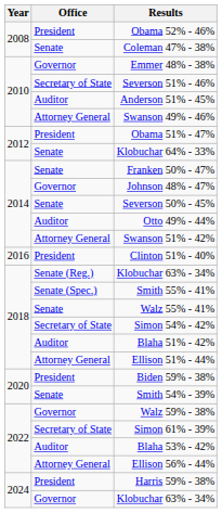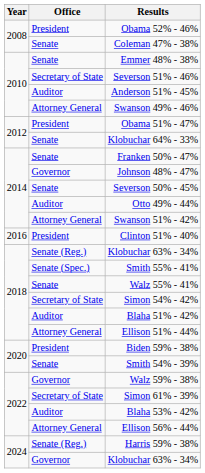 <table class=wikitable>
 <tr>
 <th>Year</th>
 <th>Office</th>
 <th>Results</th>
 </tr>
 <tr>
 <td rowspan=2>2008</td>
 <td><a href='#'>President</a></td>
 <td align="right" ><a href='#'>Obama</a> 52% - 46%</td>
 </tr>
 <tr>
 <td><a href='#'>Senate</a></td>
 <td align="right" ><a href='#'>Coleman</a> 47% - 38%</td>
 </tr>
 <tr>
 <td rowspan=4>2010</td>
-<td><a href='#'>Governor</a></td>
+<td><a href='#'>Senate</a></td>
 <td align="right" ><a href='#'>Emmer</a> 48% - 38%</td>
 </tr>
 <tr>
 <td><a href='#'>Secretary of State</a></td>
 <td align="right" ><a href='#'>Severson</a> 51% - 46%</td>
 </tr>
 <tr>
 <td><a href='#'>Auditor</a></td>
 <td align="right" ><a href='#'>Anderson</a> 51% - 45%</td>
 </tr>
 <tr>
 <td><a href='#'>Attorney General</a></td>
 <td align="right" ><a href='#'>Swanson</a> 49% - 46%</td>
 </tr>
 <tr>
 <td rowspan=2>2012</td>
 <td><a href='#'>President</a></td>
 <td align="right" ><a href='#'>Obama</a> 51% - 47%</td>
 </tr>
 <tr>
 <td><a href='#'>Senate</a></td>
 <td align="right" ><a href='#'>Klobuchar</a> 64% - 33%</td>
 </tr>
 <tr>
 <td rowspan=5>2014</td>
 <td><a href='#'>Senate</a></td>
 <td align="right" ><a href='#'>Franken</a> 50% - 47%</td>
 </tr>
 <tr>
 <td><a href='#'>Governor</a></td>
 <td align="right" ><a href='#'>Johnson</a> 48% - 47%</td>
 </tr>
 <tr>
 <td><a href='#'>Senate</a></td>
 <td align="right" ><a href='#'>Severson</a> 50% - 45%</td>
 </tr>
 <tr>
 <td><a href='#'>Auditor</a></td>
 <td align="right" ><a href='#'>Otto</a> 49% - 44%</td>
 </tr>
 <tr>
 <td><a href='#'>Attorney General</a></td>
 <td align="right" ><a href='#'>Swanson</a> 51% - 42%</td>
 </tr>
 <tr>
 <td>2016</td>
 <td><a href='#'>President</a></td>
 <td align="right" ><a href='#'>Clinton</a> 51% - 40%</td>
 </tr>
 <tr>
 <td rowspan=6>2018</td>
 <td><a href='#'>Senate (Reg.)</a></td>
 <td align="right" ><a href='#'>Klobuchar</a> 63% - 34%</td>
 </tr>
 <tr>
 <td><a href='#'>Senate (Spec.)</a></td>
 <td align="right" ><a href='#'>Smith</a> 55% - 41%</td>
 </tr>
 <tr>
 <td><a href='#'>Senate</a></td>
 <td align="right" ><a href='#'>Walz</a> 55% - 41%</td>
 </tr>
 <tr>
 <td><a href='#'>Secretary of State</a></td>
 <td align="right" ><a href='#'>Simon</a> 54% - 42%</td>
 </tr>
 <tr>
 <td><a href='#'>Auditor</a></td>
 <td align="right" ><a href='#'>Blaha</a> 51% - 42%</td>
 </tr>
 <tr>
 <td><a href='#'>Attorney General</a></td>
 <td align="right" ><a href='#'>Ellison</a> 51% - 44%</td>
 </tr>
 <tr>
 <td rowspan=2>2020</td>
 <td><a href='#'>President</a></td>
 <td align="right" ><a href='#'>Biden</a> 59% - 38%</td>
 </tr>
 <tr>
 <td><a href='#'>Senate</a></td>
 <td align="right" ><a href='#'>Smith</a> 54% - 39%</td>
 </tr>
 <tr>
 <td rowspan=4>2022</td>
 <td><a href='#'>Governor</a></td>
 <td align="right" ><a href='#'>Walz</a> 59% - 38%</td>
 </tr>
 <tr>
 <td><a href='#'>Secretary of State</a></td>
 <td align="right" ><a href='#'>Simon</a> 61% - 39%</td>
 </tr>
 <tr>
 <td><a href='#'>Auditor</a></td>
 <td align="right" ><a href='#'>Blaha</a> 53% - 42%</td>
 </tr>
 <tr>
 <td><a href='#'>Attorney General</a></td>
 <td align="right" ><a href='#'>Ellison</a> 56% - 44%</td>
 </tr>
 <tr>
 <td rowspan=2>2024</td>
-<td><a href='#'>President</a></td>
+<td><a href='#'>Senate (Reg.)</a></td>
 <td align="right" ><a href='#'>Harris</a> 59% - 38%</td>
 </tr>
 <tr>
 <td><a href='#'>Governor</a></td>
 <td align="right" ><a href='#'>Klobuchar</a> 63% - 34%</td>
 </tr>
 </table>
